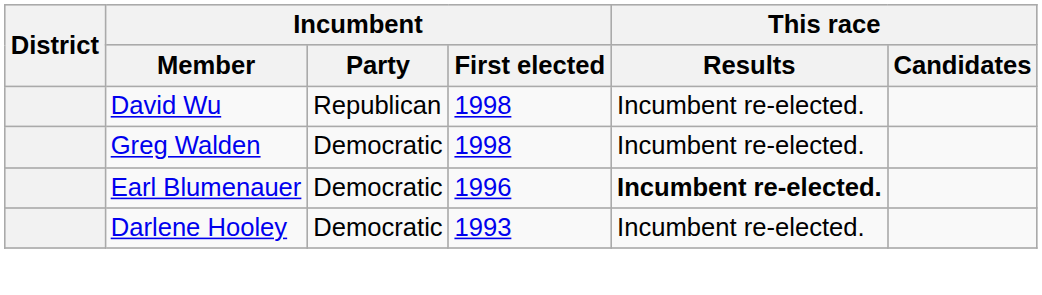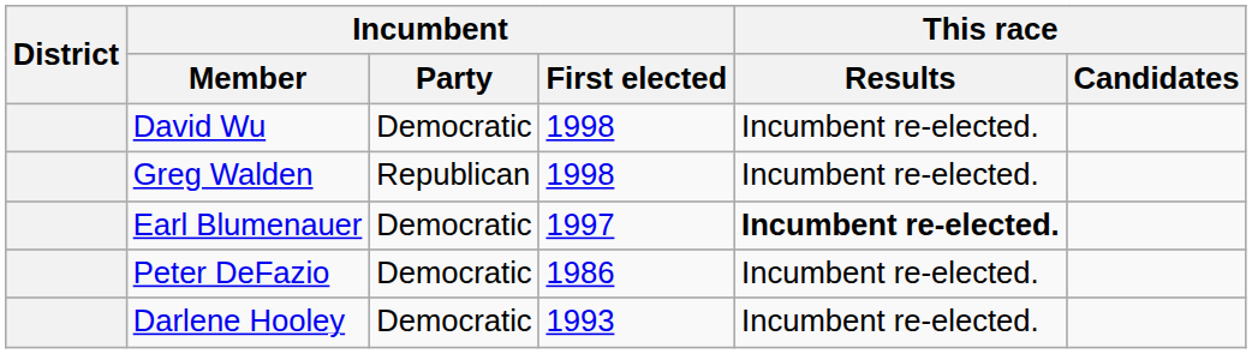 <table class=wikitable>
 <tr>
 <th rowspan=2>District</th>
 <th colspan=3>Incumbent</th>
 <th colspan=2>This race</th>
 </tr>
 <tr>
 <th>Member</th>
 <th>Party</th>
 <th>First elected</th>
 <th>Results</th>
 <th>Candidates</th>
 </tr>
 <tr>
 <th></th>
 <td><a href='#'>David Wu</a></td>
-<td>Republican</td>
+<td>Democratic</td>
 <td><a href='#'>1998</a></td>
 <td>Incumbent re-elected.</td>
 <td nowrap></td>
 </tr>
 <tr>
 <th></th>
 <td><a href='#'>Greg Walden</a></td>
-<td>Democratic</td>
+<td>Republican</td>
 <td><a href='#'>1998</a></td>
 <td>Incumbent re-elected.</td>
 <td nowrap></td>
 </tr>
 <tr>
 <th></th>
 <td><a href='#'>Earl Blumenauer</a></td>
 <td>Democratic</td>
-<td><a href='#'>1996</a></td>
+<td><a href='#'>1997</a></td>
 <td><strong>Incumbent re-elected.</strong></td>
+<td nowrap></td>
+</tr>
+<tr>
+<th></th>
+<td><a href='#'>Peter DeFazio</a></td>
+<td>Democratic</td>
+<td><a href='#'>1986</a></td>
+<td>Incumbent re-elected.</td>
 <td nowrap></td>
 </tr>
 <tr>
 <th></th>
 <td><a href='#'>Darlene Hooley</a></td>
 <td>Democratic</td>
 <td><a href='#'>1993</a></td>
 <td>Incumbent re-elected.</td>
 <td nowrap></td>
 </tr>
 </table>
